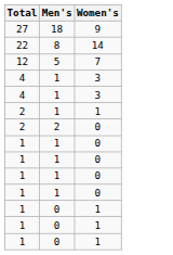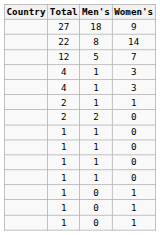 <table class="wikitable sortable" style="text-align:center">
 <tr>
+<th>Country</th>
 <th>Total</th>
 <th>Men's</th>
 <th>Women's</th>
 </tr>
 <tr>
+<td align=left></td>
 <td>27</td>
 <td>18</td>
 <td>9</td>
 </tr>
 <tr>
+<td align=left></td>
 <td>22</td>
 <td>8</td>
 <td>14</td>
 </tr>
 <tr>
+<td align=left></td>
 <td>12</td>
 <td>5</td>
 <td>7</td>
 </tr>
 <tr>
+<td align=left></td>
 <td>4</td>
 <td>1</td>
 <td>3</td>
 </tr>
 <tr>
+<td align=left></td>
 <td>4</td>
 <td>1</td>
 <td>3</td>
 </tr>
 <tr>
+<td align=left></td>
 <td>2</td>
 <td>1</td>
 <td>1</td>
 </tr>
 <tr>
+<td align=left></td>
 <td>2</td>
 <td>2</td>
 <td>0</td>
 </tr>
 <tr>
+<td align=left></td>
 <td>1</td>
 <td>1</td>
 <td>0</td>
 </tr>
 <tr>
+<td align=left></td>
 <td>1</td>
 <td>1</td>
 <td>0</td>
 </tr>
 <tr>
+<td align=left></td>
 <td>1</td>
 <td>1</td>
 <td>0</td>
 </tr>
 <tr>
+<td align=left></td>
 <td>1</td>
 <td>1</td>
 <td>0</td>
 </tr>
 <tr>
+<td align=left></td>
 <td>1</td>
 <td>0</td>
 <td>1</td>
 </tr>
 <tr>
+<td align=left></td>
 <td>1</td>
 <td>0</td>
 <td>1</td>
 </tr>
 <tr>
+<td align=left></td>
 <td>1</td>
 <td>0</td>
 <td>1</td>
 </tr>
 </table>
